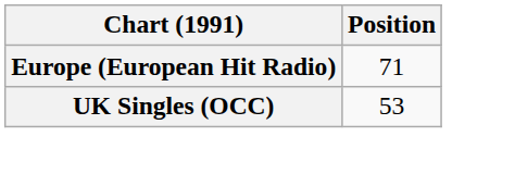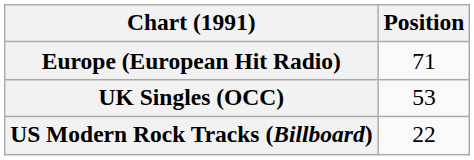 <table class="wikitable sortable plainrowheaders" style="text-align:center">
 <tr>
 <th scope="col">Chart (1991)</th>
 <th scope="col">Position</th>
 </tr>
 <tr>
 <th scope="row">Europe (European Hit Radio)</th>
 <td>71</td>
 </tr>
 <tr>
 <th scope="row">UK Singles (OCC)</th>
 <td>53</td>
 </tr>
+<tr>
+<th scope="row">US Modern Rock Tracks (<em>Billboard</em>)</th>
+<td>22</td>
+</tr>
 </table>
